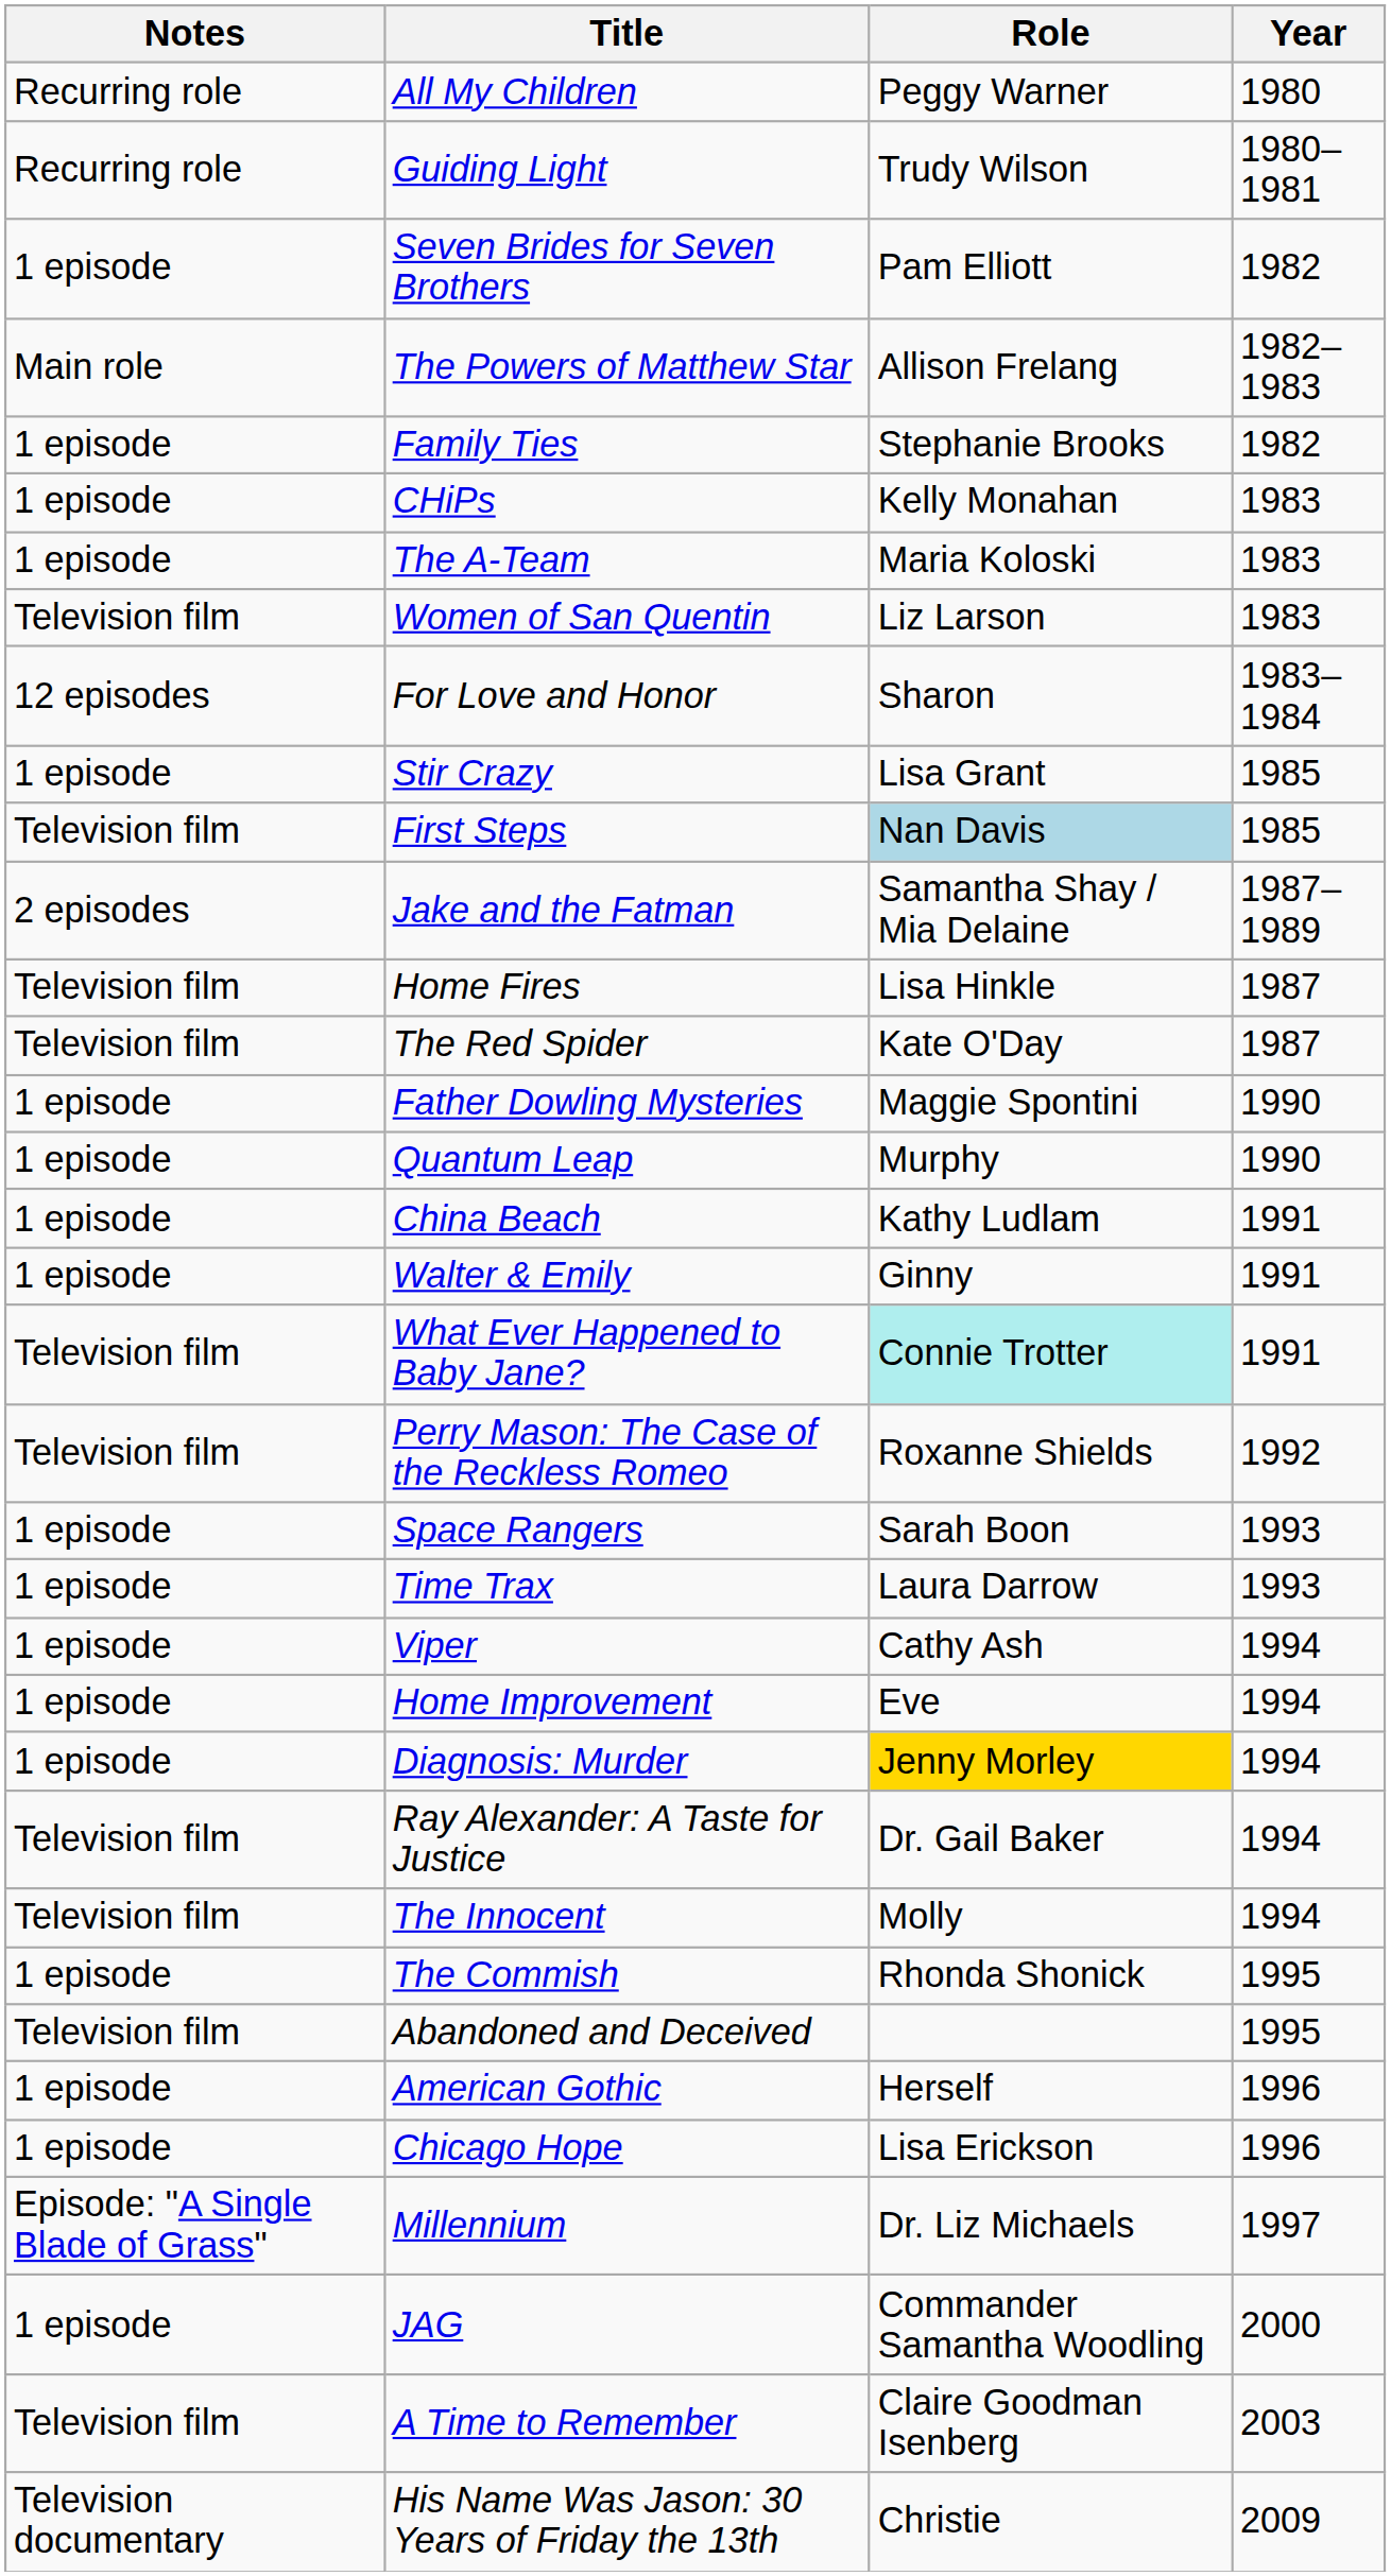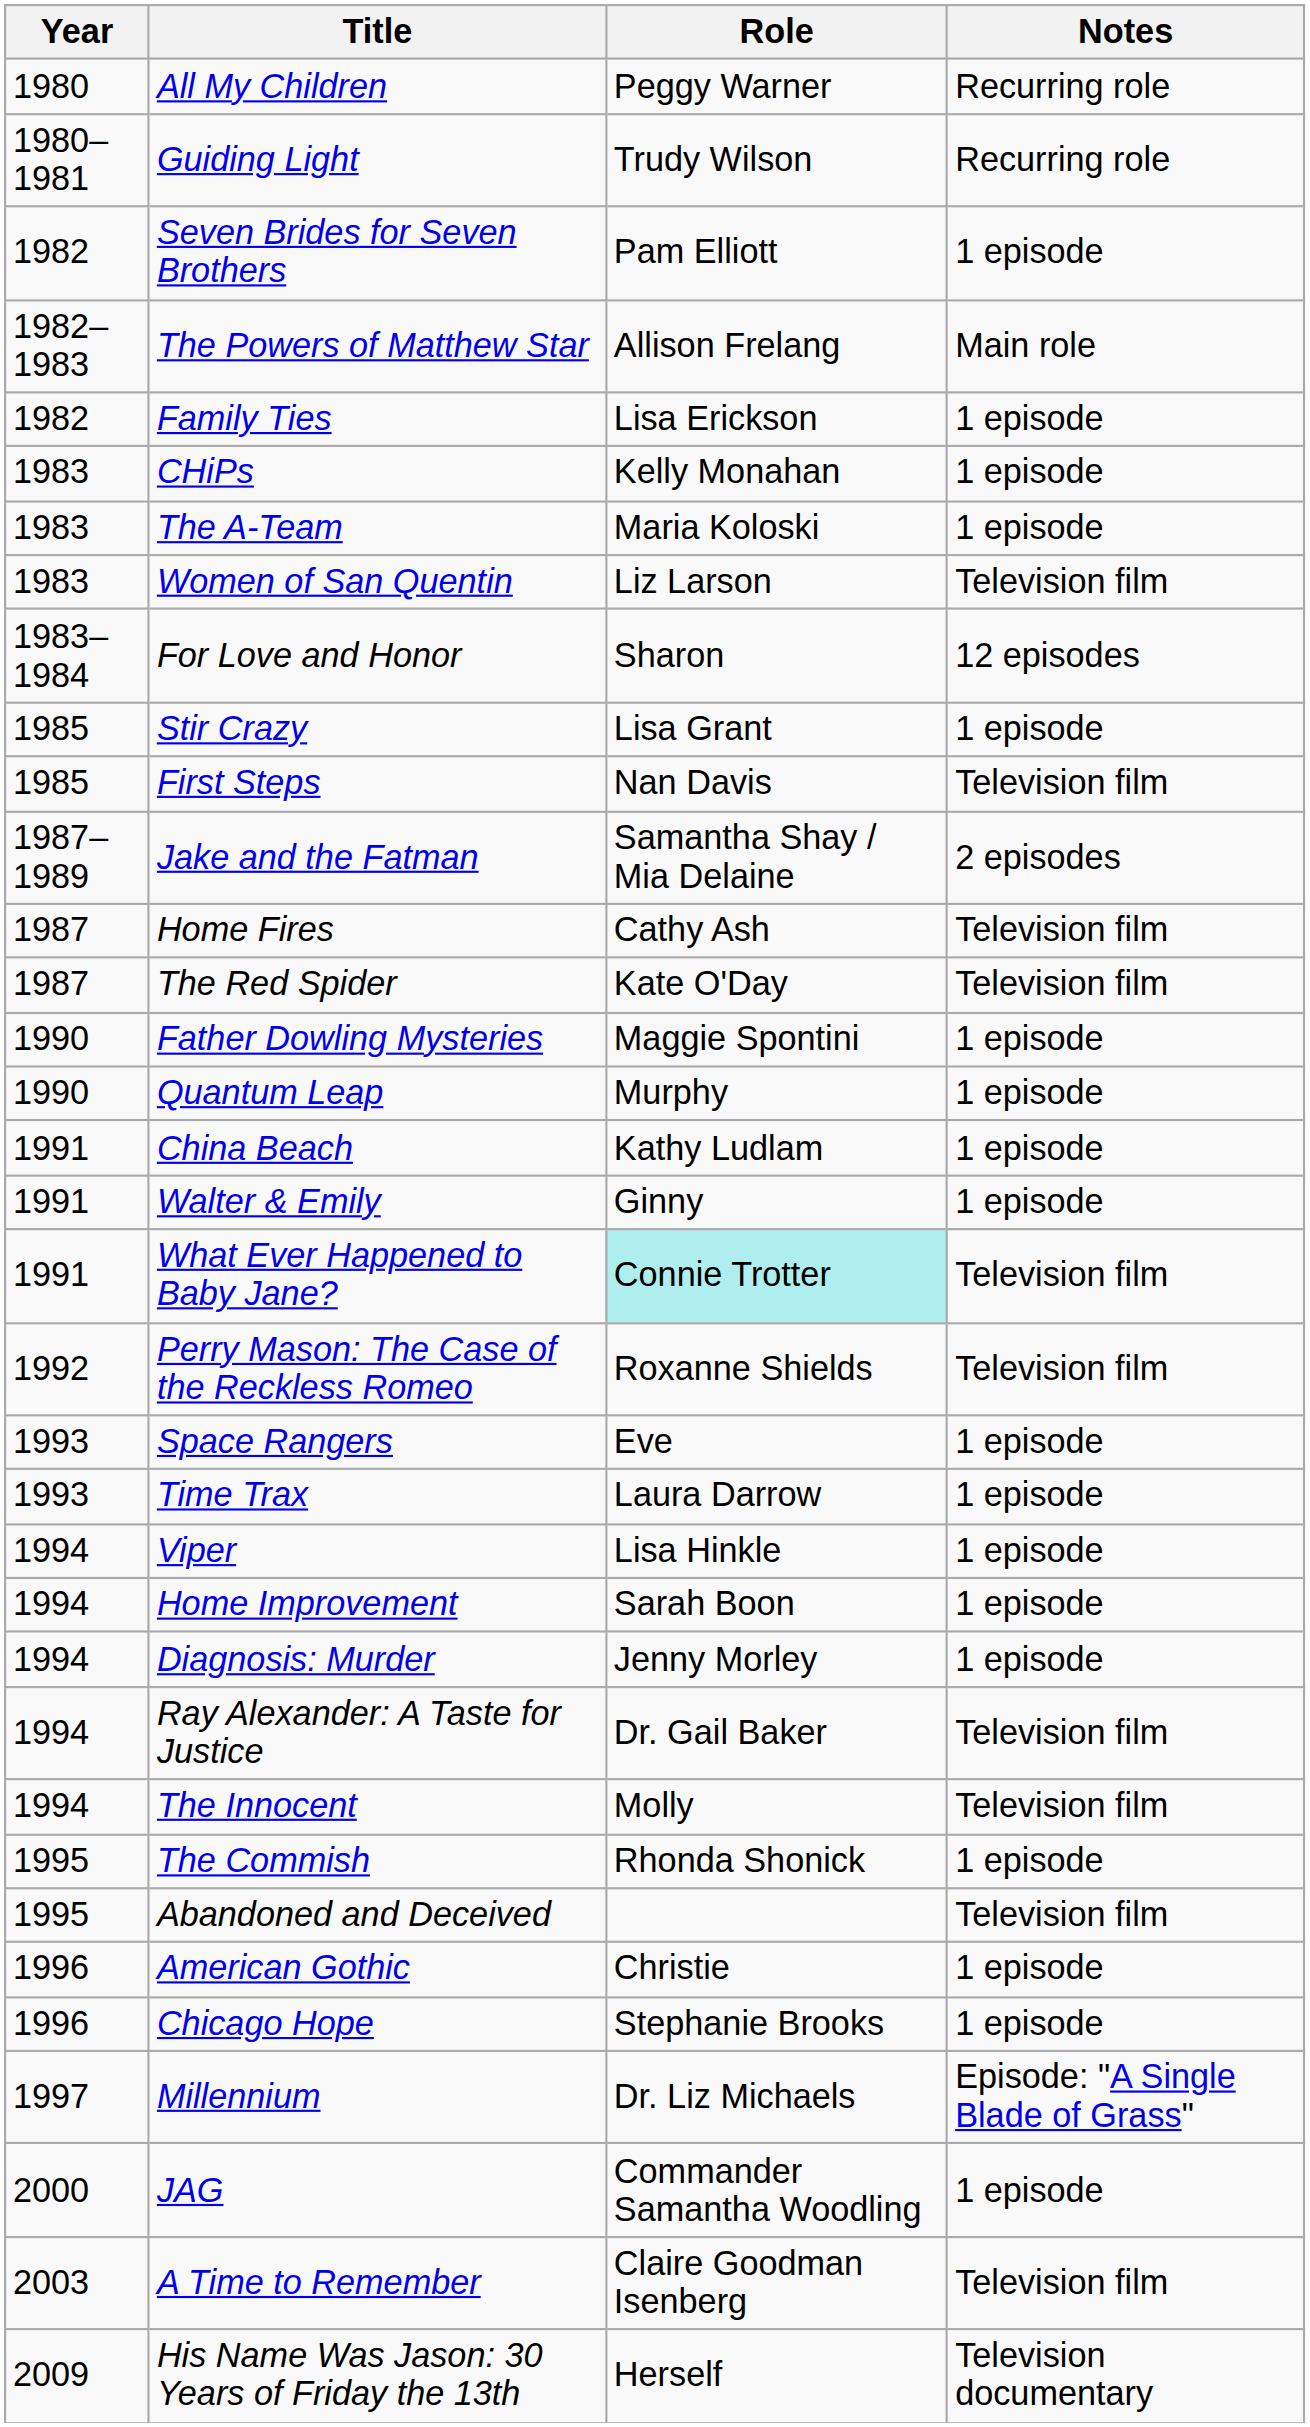 <table class="wikitable">
 <tr>
-<th>Notes</th>
+<th>Year</th>
 <th>Title</th>
 <th>Role</th>
-<th>Year</th>
+<th>Notes</th>
 </tr>
 <tr>
-<td>Recurring role</td>
+<td>1980</td>
 <td><em><a href='#'>All My Children</a></em></td>
 <td>Peggy Warner</td>
-<td>1980</td>
+<td>Recurring role</td>
 </tr>
 <tr>
-<td>Recurring role</td>
+<td>1980–1981</td>
 <td><em><a href='#'>Guiding Light</a></em></td>
 <td>Trudy Wilson</td>
-<td>1980–1981</td>
+<td>Recurring role</td>
 </tr>
 <tr>
-<td>1 episode</td>
+<td>1982</td>
 <td><em><a href='#'>Seven Brides for Seven Brothers</a></em></td>
 <td>Pam Elliott</td>
-<td>1982</td>
+<td>1 episode</td>
 </tr>
 <tr>
-<td>Main role</td>
+<td>1982–1983</td>
 <td><em><a href='#'>The Powers of Matthew Star</a></em></td>
 <td>Allison Frelang</td>
-<td>1982–1983</td>
+<td>Main role</td>
 </tr>
 <tr>
+<td>1982</td>
+<td><em><a href='#'>Family Ties</a></em></td>
+<td>Lisa Erickson</td>
 <td>1 episode</td>
-<td><em><a href='#'>Family Ties</a></em></td>
-<td>Stephanie Brooks</td>
-<td>1982</td>
 </tr>
 <tr>
-<td>1 episode</td>
+<td>1983</td>
 <td><em><a href='#'>CHiPs</a></em></td>
 <td>Kelly Monahan</td>
-<td>1983</td>
+<td>1 episode</td>
 </tr>
 <tr>
-<td>1 episode</td>
+<td>1983</td>
 <td><em><a href='#'>The A-Team</a></em></td>
 <td>Maria Koloski</td>
-<td>1983</td>
+<td>1 episode</td>
 </tr>
 <tr>
-<td>Television film</td>
+<td>1983</td>
 <td><em><a href='#'>Women of San Quentin</a></em></td>
 <td>Liz Larson</td>
-<td>1983</td>
+<td>Television film</td>
 </tr>
 <tr>
-<td>12 episodes</td>
+<td>1983–1984</td>
 <td><em>For Love and Honor</em></td>
 <td>Sharon</td>
-<td>1983–1984</td>
+<td>12 episodes</td>
 </tr>
 <tr>
-<td>1 episode</td>
+<td>1985</td>
 <td><em><a href='#'>Stir Crazy</a></em></td>
 <td>Lisa Grant</td>
-<td>1985</td>
+<td>1 episode</td>
 </tr>
 <tr>
+<td>1985</td>
+<td><em><a href='#'>First Steps</a></em></td>
+<td>Nan Davis</td>
 <td>Television film</td>
-<td><em><a href='#'>First Steps</a></em></td>
-<td style="background: lightblue;">Nan Davis</td>
-<td>1985</td>
 </tr>
 <tr>
-<td>2 episodes</td>
+<td>1987–1989</td>
 <td><em><a href='#'>Jake and the Fatman</a></em></td>
 <td>Samantha Shay / Mia Delaine</td>
-<td>1987–1989</td>
+<td>2 episodes</td>
 </tr>
 <tr>
+<td>1987</td>
+<td><em>Home Fires</em></td>
+<td>Cathy Ash</td>
 <td>Television film</td>
-<td><em>Home Fires</em></td>
-<td>Lisa Hinkle</td>
-<td>1987</td>
 </tr>
 <tr>
-<td>Television film</td>
+<td>1987</td>
 <td><em>The Red Spider</em></td>
 <td>Kate O'Day</td>
-<td>1987</td>
+<td>Television film</td>
 </tr>
 <tr>
-<td>1 episode</td>
+<td>1990</td>
 <td><em><a href='#'>Father Dowling Mysteries</a></em></td>
 <td>Maggie Spontini</td>
-<td>1990</td>
+<td>1 episode</td>
 </tr>
 <tr>
-<td>1 episode</td>
+<td>1990</td>
 <td><em><a href='#'>Quantum Leap</a></em></td>
 <td>Murphy</td>
-<td>1990</td>
+<td>1 episode</td>
 </tr>
 <tr>
-<td>1 episode</td>
+<td>1991</td>
 <td><em><a href='#'>China Beach</a></em></td>
 <td>Kathy Ludlam</td>
-<td>1991</td>
+<td>1 episode</td>
 </tr>
 <tr>
-<td>1 episode</td>
+<td>1991</td>
 <td><em><a href='#'>Walter & Emily</a></em></td>
 <td>Ginny</td>
-<td>1991</td>
+<td>1 episode</td>
 </tr>
 <tr>
-<td>Television film</td>
+<td>1991</td>
 <td><em><a href='#'>What Ever Happened to Baby Jane?</a></em></td>
 <td style="background: paleturquoise;">Connie Trotter</td>
-<td>1991</td>
+<td>Television film</td>
 </tr>
 <tr>
-<td>Television film</td>
+<td>1992</td>
 <td><em><a href='#'>Perry Mason: The Case of the Reckless Romeo</a></em></td>
 <td>Roxanne Shields</td>
-<td>1992</td>
+<td>Television film</td>
 </tr>
 <tr>
+<td>1993</td>
+<td><em><a href='#'>Space Rangers</a></em></td>
+<td>Eve</td>
 <td>1 episode</td>
-<td><em><a href='#'>Space Rangers</a></em></td>
-<td>Sarah Boon</td>
-<td>1993</td>
 </tr>
 <tr>
-<td>1 episode</td>
+<td>1993</td>
 <td><em><a href='#'>Time Trax</a></em></td>
 <td>Laura Darrow</td>
-<td>1993</td>
+<td>1 episode</td>
 </tr>
 <tr>
+<td>1994</td>
+<td><em><a href='#'>Viper</a></em></td>
+<td>Lisa Hinkle</td>
 <td>1 episode</td>
-<td><em><a href='#'>Viper</a></em></td>
-<td>Cathy Ash</td>
-<td>1994</td>
 </tr>
 <tr>
+<td>1994</td>
+<td><em><a href='#'>Home Improvement</a></em></td>
+<td>Sarah Boon</td>
 <td>1 episode</td>
-<td><em><a href='#'>Home Improvement</a></em></td>
-<td>Eve</td>
-<td>1994</td>
 </tr>
 <tr>
+<td>1994</td>
+<td><em><a href='#'>Diagnosis: Murder</a></em></td>
+<td>Jenny Morley</td>
 <td>1 episode</td>
-<td><em><a href='#'>Diagnosis: Murder</a></em></td>
-<td style="background: gold;">Jenny Morley</td>
-<td>1994</td>
 </tr>
 <tr>
-<td>Television film</td>
+<td>1994</td>
 <td><em>Ray Alexander: A Taste for Justice</em></td>
 <td>Dr. Gail Baker</td>
-<td>1994</td>
+<td>Television film</td>
 </tr>
 <tr>
-<td>Television film</td>
+<td>1994</td>
 <td><em><a href='#'>The Innocent</a></em></td>
 <td>Molly</td>
-<td>1994</td>
+<td>Television film</td>
 </tr>
 <tr>
-<td>1 episode</td>
+<td>1995</td>
 <td><em><a href='#'>The Commish</a></em></td>
 <td>Rhonda Shonick</td>
-<td>1995</td>
+<td>1 episode</td>
 </tr>
 <tr>
-<td>Television film</td>
+<td>1995</td>
 <td><em>Abandoned and Deceived</em></td>
 <td></td>
-<td>1995</td>
+<td>Television film</td>
 </tr>
 <tr>
+<td>1996</td>
+<td><em><a href='#'>American Gothic</a></em></td>
+<td>Christie</td>
 <td>1 episode</td>
-<td><em><a href='#'>American Gothic</a></em></td>
-<td>Herself</td>
-<td>1996</td>
 </tr>
 <tr>
+<td>1996</td>
+<td><em><a href='#'>Chicago Hope</a></em></td>
+<td>Stephanie Brooks</td>
 <td>1 episode</td>
-<td><em><a href='#'>Chicago Hope</a></em></td>
-<td>Lisa Erickson</td>
-<td>1996</td>
 </tr>
 <tr>
-<td>Episode: "<a href='#'>A Single Blade of Grass</a>"</td>
+<td>1997</td>
 <td><em><a href='#'>Millennium</a></em></td>
 <td>Dr. Liz Michaels</td>
-<td>1997</td>
+<td>Episode: "<a href='#'>A Single Blade of Grass</a>"</td>
 </tr>
 <tr>
-<td>1 episode</td>
+<td>2000</td>
 <td><em><a href='#'>JAG</a></em></td>
 <td>Commander Samantha Woodling</td>
-<td>2000</td>
+<td>1 episode</td>
 </tr>
 <tr>
-<td>Television film</td>
+<td>2003</td>
 <td><em><a href='#'>A Time to Remember</a></em></td>
 <td>Claire Goodman Isenberg</td>
-<td>2003</td>
+<td>Television film</td>
 </tr>
 <tr>
+<td>2009</td>
+<td><em>His Name Was Jason: 30 Years of Friday the 13th</em></td>
+<td>Herself</td>
 <td>Television documentary</td>
-<td><em>His Name Was Jason: 30 Years of Friday the 13th</em></td>
-<td>Christie</td>
-<td>2009</td>
 </tr>
 </table>
